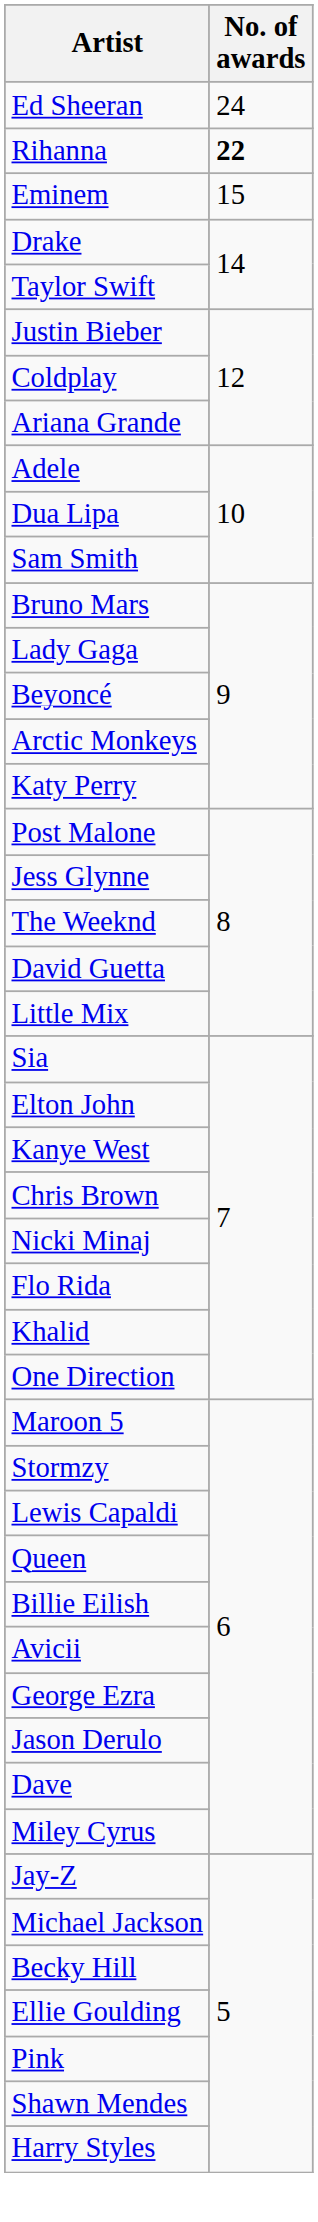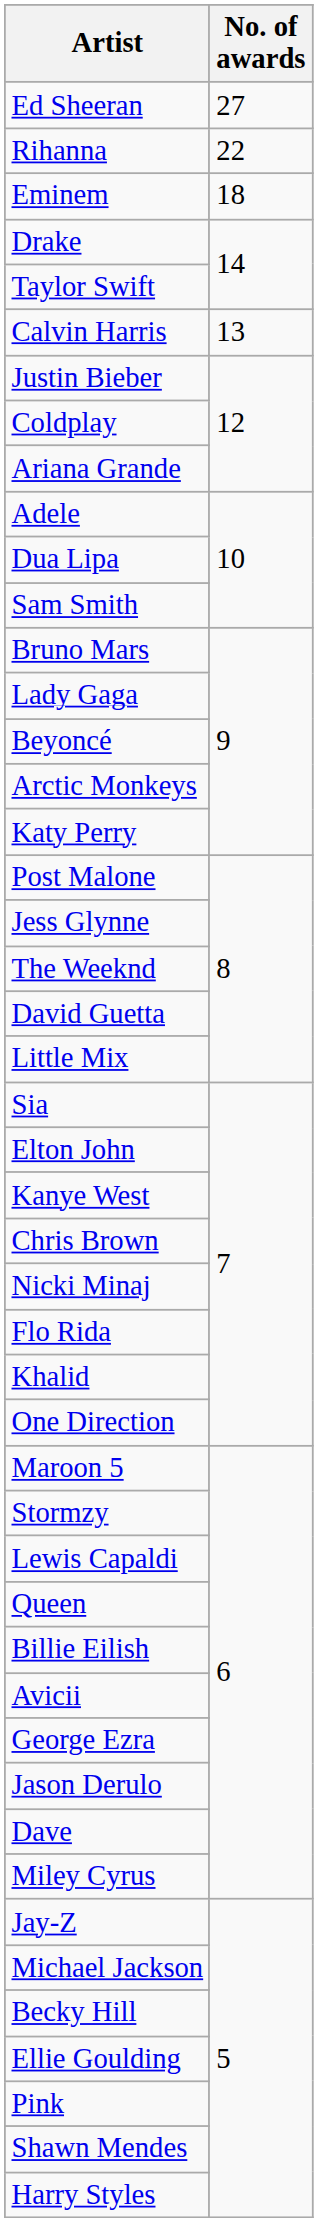 <table class="wikitable sortable">
 <tr>
 <th>Artist</th>
 <th>No. of<br>awards</th>
 </tr>
 <tr>
 <td><a href='#'>Ed Sheeran</a></td>
-<td align="left">24</td>
+<td align="left">27</td>
 </tr>
 <tr>
 <td><a href='#'>Rihanna</a></td>
-<td align="left"><strong>22</strong></td>
+<td align="left">22</td>
 </tr>
 <tr>
 <td><a href='#'>Eminem</a></td>
-<td align="left">15</td>
+<td align="left">18</td>
 </tr>
 <tr>
 <td><a href='#'>Drake</a></td>
 <td rowspan=2 align="left">14</td>
 </tr>
 <tr>
 <td><a href='#'>Taylor Swift</a></td>
+</tr>
+<tr>
+<td><a href='#'>Calvin Harris</a></td>
+<td align="left">13</td>
 </tr>
 <tr>
 <td><a href='#'>Justin Bieber</a></td>
 <td rowspan="3" align="left">12</td>
 </tr>
 <tr>
 <td><a href='#'>Coldplay</a></td>
 </tr>
 <tr>
 <td><a href='#'>Ariana Grande</a></td>
 </tr>
 <tr>
 <td><a href='#'>Adele</a></td>
 <td rowspan="3">10</td>
 </tr>
 <tr>
 <td><a href='#'>Dua Lipa</a></td>
 </tr>
 <tr>
 <td><a href='#'>Sam Smith</a></td>
 </tr>
 <tr>
 <td><a href='#'>Bruno Mars</a></td>
 <td rowspan="5">9</td>
 </tr>
 <tr>
 <td><a href='#'>Lady Gaga</a></td>
 </tr>
 <tr>
 <td><a href='#'>Beyoncé</a></td>
 </tr>
 <tr>
 <td><a href='#'>Arctic Monkeys</a></td>
 </tr>
 <tr>
 <td><a href='#'>Katy Perry</a></td>
 </tr>
 <tr>
 <td><a href='#'>Post Malone</a></td>
 <td rowspan="5">8</td>
 </tr>
 <tr>
 <td><a href='#'>Jess Glynne</a></td>
 </tr>
 <tr>
 <td><a href='#'>The Weeknd</a></td>
 </tr>
 <tr>
 <td><a href='#'>David Guetta</a></td>
 </tr>
 <tr>
 <td><a href='#'>Little Mix</a></td>
 </tr>
 <tr>
 <td><a href='#'>Sia</a></td>
 <td rowspan="8">7</td>
 </tr>
 <tr>
 <td><a href='#'>Elton John</a></td>
 </tr>
 <tr>
 <td><a href='#'>Kanye West</a></td>
 </tr>
 <tr>
 <td><a href='#'>Chris Brown</a></td>
 </tr>
 <tr>
 <td><a href='#'>Nicki Minaj</a></td>
 </tr>
 <tr>
 <td><a href='#'>Flo Rida</a></td>
 </tr>
 <tr>
 <td><a href='#'>Khalid</a></td>
 </tr>
 <tr>
 <td><a href='#'>One Direction</a></td>
 </tr>
 <tr>
 <td><a href='#'>Maroon 5</a></td>
 <td rowspan="10">6</td>
 </tr>
 <tr>
 <td><a href='#'>Stormzy</a></td>
 </tr>
 <tr>
 <td><a href='#'>Lewis Capaldi</a></td>
 </tr>
 <tr>
 <td><a href='#'>Queen</a></td>
 </tr>
 <tr>
 <td><a href='#'>Billie Eilish</a></td>
 </tr>
 <tr>
 <td><a href='#'>Avicii</a></td>
 </tr>
 <tr>
 <td><a href='#'>George Ezra</a></td>
 </tr>
 <tr>
 <td><a href='#'>Jason Derulo</a></td>
 </tr>
 <tr>
 <td><a href='#'>Dave</a></td>
 </tr>
 <tr>
 <td><a href='#'>Miley Cyrus</a></td>
 </tr>
 <tr>
 <td><a href='#'>Jay-Z</a></td>
 <td rowspan="7">5</td>
 </tr>
 <tr>
 <td><a href='#'>Michael Jackson</a></td>
 </tr>
 <tr>
 <td><a href='#'>Becky Hill</a></td>
 </tr>
 <tr>
 <td><a href='#'>Ellie Goulding</a></td>
 </tr>
 <tr>
 <td><a href='#'>Pink</a></td>
 </tr>
 <tr>
 <td><a href='#'>Shawn Mendes</a></td>
 </tr>
 <tr>
 <td><a href='#'>Harry Styles</a></td>
 </tr>
 </table>
